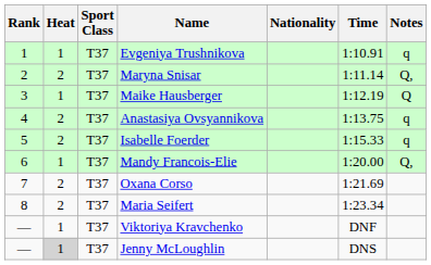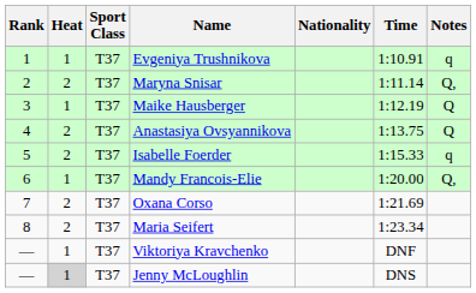 <table class="wikitable sortable" style="text-align:center">
 <tr>
 <th>Rank</th>
 <th>Heat</th>
 <th>Sport<br>Class</th>
 <th>Name</th>
 <th>Nationality</th>
 <th>Time</th>
 <th>Notes</th>
 </tr>
 <tr bgcolor=ccffcc>
 <td>1</td>
 <td>1</td>
 <td>T37</td>
 <td align=left><a href='#'>Evgeniya Trushnikova</a></td>
 <td align=left></td>
 <td>1:10.91</td>
 <td>q</td>
 </tr>
 <tr bgcolor=ccffcc>
 <td>2</td>
 <td>2</td>
 <td>T37</td>
 <td align=left><a href='#'>Maryna Snisar</a></td>
 <td align=left></td>
 <td>1:11.14</td>
 <td>Q, </td>
 </tr>
 <tr bgcolor=ccffcc>
 <td>3</td>
 <td>1</td>
 <td>T37</td>
 <td align=left><a href='#'>Maike Hausberger</a></td>
 <td align=left></td>
 <td>1:12.19</td>
 <td>Q</td>
 </tr>
 <tr bgcolor=ccffcc>
 <td>4</td>
 <td>2</td>
 <td>T37</td>
 <td align=left><a href='#'>Anastasiya Ovsyannikova</a></td>
 <td align=left></td>
 <td>1:13.75</td>
-<td>q</td>
+<td>Q</td>
 </tr>
 <tr bgcolor=ccffcc>
 <td>5</td>
 <td>2</td>
 <td>T37</td>
 <td align=left><a href='#'>Isabelle Foerder</a></td>
 <td align=left></td>
 <td>1:15.33</td>
 <td>q</td>
 </tr>
 <tr bgcolor=ccffcc>
 <td>6</td>
 <td>1</td>
 <td>T37</td>
 <td align=left><a href='#'>Mandy Francois-Elie</a></td>
 <td align=left></td>
 <td>1:20.00</td>
 <td>Q, </td>
 </tr>
 <tr>
 <td>7</td>
 <td>2</td>
 <td>T37</td>
 <td align=left><a href='#'>Oxana Corso</a></td>
 <td align=left></td>
 <td>1:21.69</td>
 <td></td>
 </tr>
 <tr>
 <td>8</td>
 <td>2</td>
 <td>T37</td>
 <td align=left><a href='#'>Maria Seifert</a></td>
 <td align=left></td>
 <td>1:23.34</td>
 <td></td>
 </tr>
 <tr>
 <td>—</td>
 <td>1</td>
 <td>T37</td>
 <td align=left><a href='#'>Viktoriya Kravchenko</a></td>
 <td align=left></td>
 <td>DNF</td>
 <td></td>
 </tr>
 <tr>
 <td>—</td>
 <td style="background: lightgrey;">1</td>
 <td>T37</td>
 <td align=left><a href='#'>Jenny McLoughlin</a></td>
 <td align=left></td>
 <td>DNS</td>
 <td></td>
 </tr>
 </table>
